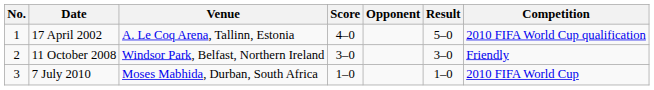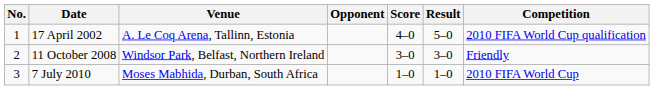 <table class="wikitable sortable">
 <tr>
 <th scope="col">No.</th>
 <th scope="col">Date</th>
 <th scope="col">Venue</th>
+<th scope="col">Opponent</th>
 <th scope="col">Score</th>
-<th scope="col">Opponent</th>
 <th scope="col">Result</th>
 <th scope="col">Competition</th>
 </tr>
 <tr>
 <td style="text-align:center">1</td>
 <td>17 April 2002</td>
 <td><a href='#'>A. Le Coq Arena</a>, Tallinn, Estonia</td>
+<td></td>
 <td style="text-align:center">4–0</td>
-<td></td>
 <td style="text-align:center">5–0</td>
 <td><a href='#'>2010 FIFA World Cup qualification</a></td>
 </tr>
 <tr>
 <td style="text-align:center">2</td>
 <td>11 October 2008</td>
 <td><a href='#'>Windsor Park</a>, Belfast, Northern Ireland</td>
+<td></td>
 <td style="text-align:center">3–0</td>
-<td></td>
 <td style="text-align:center">3–0</td>
 <td><a href='#'>Friendly</a></td>
 </tr>
 <tr>
 <td style="text-align:center">3</td>
 <td>7 July 2010</td>
 <td><a href='#'>Moses Mabhida</a>, Durban, South Africa</td>
+<td></td>
 <td style="text-align:center">1–0</td>
-<td></td>
 <td style="text-align:center">1–0</td>
 <td><a href='#'>2010 FIFA World Cup</a></td>
 </tr>
 </table>
